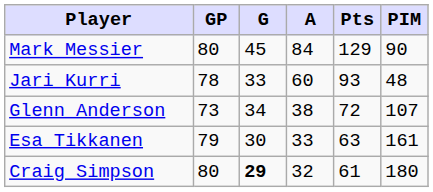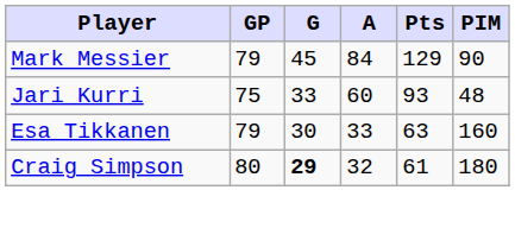 <table class="wikitable">
 <tr>
 <th style="background:#ddf; width:40%;">Player</th>
 <th style="background:#ddf; width:10%;">GP</th>
 <th style="background:#ddf; width:10%;">G</th>
 <th style="background:#ddf; width:10%;">A</th>
 <th style="background:#ddf; width:10%;">Pts</th>
 <th style="background:#ddf; width:10%;">PIM</th>
 </tr>
 <tr>
 <td><a href='#'>Mark Messier</a></td>
-<td>80</td>
+<td>79</td>
 <td>45</td>
 <td>84</td>
 <td>129</td>
 <td>90</td>
 </tr>
 <tr>
 <td><a href='#'>Jari Kurri</a></td>
-<td>78</td>
+<td>75</td>
 <td>33</td>
 <td>60</td>
 <td>93</td>
 <td>48</td>
-</tr>
-<tr>
-<td><a href='#'>Glenn Anderson</a></td>
-<td>73</td>
-<td>34</td>
-<td>38</td>
-<td>72</td>
-<td>107</td>
 </tr>
 <tr>
 <td><a href='#'>Esa Tikkanen</a></td>
 <td>79</td>
 <td>30</td>
 <td>33</td>
 <td>63</td>
-<td>161</td>
+<td>160</td>
 </tr>
 <tr>
 <td><a href='#'>Craig Simpson</a></td>
 <td>80</td>
 <td><strong>29</strong></td>
 <td>32</td>
 <td>61</td>
 <td>180</td>
 </tr>
 </table>
